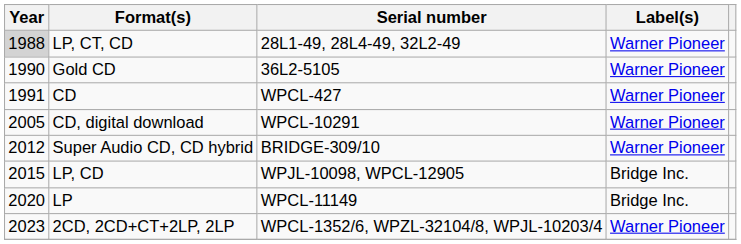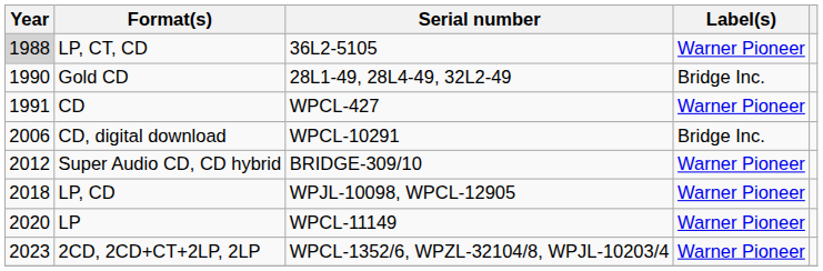 <table class="wikitable sortable plainrowheaders">
 <tr>
 <th scope="col">Year</th>
 <th scope="col">Format(s)</th>
 <th scope="col">Serial number</th>
 <th scope="col">Label(s)</th>
 <th scope="col"></th>
 </tr>
 <tr>
 <td style="background: lightgrey;">1988</td>
 <td>LP, CT, CD</td>
-<td>28L1-49, 28L4-49, 32L2-49</td>
+<td>36L2-5105</td>
 <td><a href='#'>Warner Pioneer</a></td>
 <td></td>
 </tr>
 <tr>
 <td>1990</td>
 <td>Gold CD</td>
-<td>36L2-5105</td>
-<td><a href='#'>Warner Pioneer</a></td>
+<td>28L1-49, 28L4-49, 32L2-49</td>
+<td>Bridge Inc.</td>
 <td></td>
 </tr>
 <tr>
 <td>1991</td>
 <td>CD</td>
 <td>WPCL-427</td>
 <td><a href='#'>Warner Pioneer</a></td>
 <td></td>
 </tr>
 <tr>
-<td>2005</td>
+<td>2006</td>
 <td>CD, digital download</td>
 <td>WPCL-10291</td>
-<td><a href='#'>Warner Pioneer</a></td>
+<td>Bridge Inc.</td>
 <td></td>
 </tr>
 <tr>
 <td>2012</td>
 <td>Super Audio CD, CD hybrid</td>
 <td>BRIDGE-309/10</td>
 <td><a href='#'>Warner Pioneer</a></td>
 <td></td>
 </tr>
 <tr>
-<td>2015</td>
+<td>2018</td>
 <td>LP, CD</td>
 <td>WPJL-10098, WPCL-12905</td>
-<td>Bridge Inc.</td>
+<td><a href='#'>Warner Pioneer</a></td>
 <td></td>
 </tr>
 <tr>
 <td>2020</td>
 <td>LP</td>
 <td>WPCL-11149</td>
-<td>Bridge Inc.</td>
+<td><a href='#'>Warner Pioneer</a></td>
 <td></td>
 </tr>
 <tr>
 <td>2023</td>
 <td>2CD, 2CD+CT+2LP, 2LP</td>
 <td>WPCL-1352/6, WPZL-32104/8, WPJL-10203/4</td>
 <td><a href='#'>Warner Pioneer</a></td>
 <td></td>
 </tr>
 <tr>
 </tr>
 </table>
